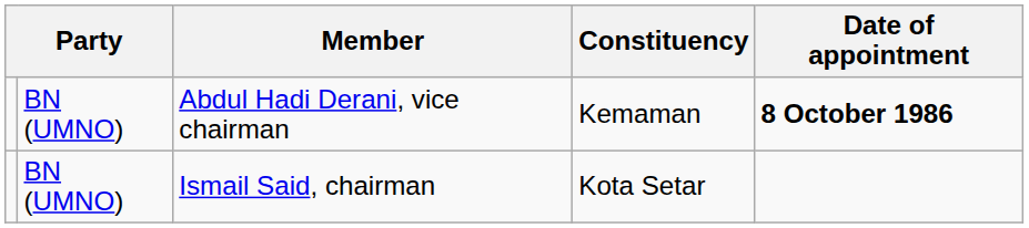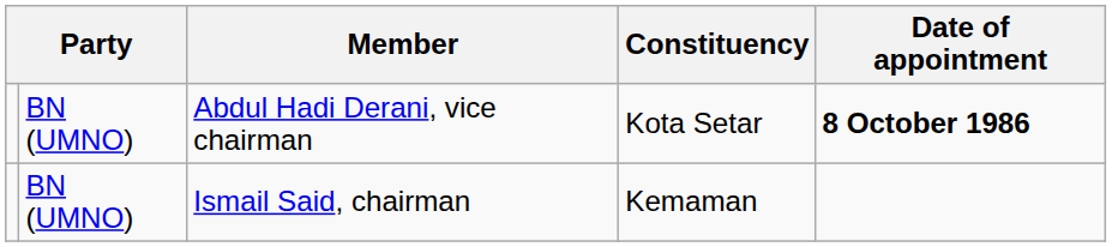 <table class=wikitable>
 <tr>
 <th colspan=2>Party</th>
 <th>Member</th>
 <th>Constituency</th>
 <th>Date of appointment</th>
 </tr>
 <tr>
 <td></td>
 <td><a href='#'>BN</a> (<a href='#'>UMNO</a>)</td>
 <td><a href='#'>Abdul Hadi Derani</a>, vice chairman</td>
-<td>Kemaman</td>
+<td>Kota Setar</td>
 <td><strong>8 October 1986</strong></td>
 </tr>
 <tr>
 <td></td>
 <td><a href='#'>BN</a> (<a href='#'>UMNO</a>)</td>
 <td><a href='#'>Ismail Said</a>, chairman</td>
-<td>Kota Setar</td>
+<td>Kemaman</td>
 <td></td>
 </tr>
 </table>
